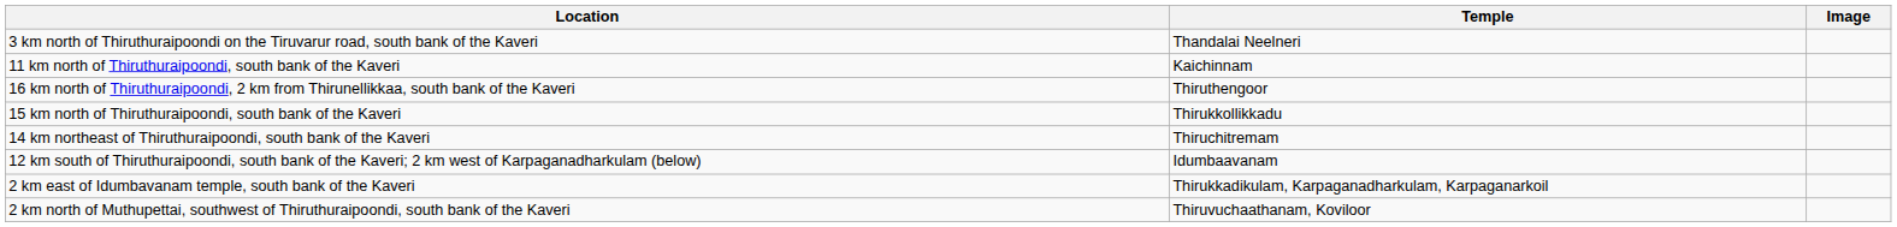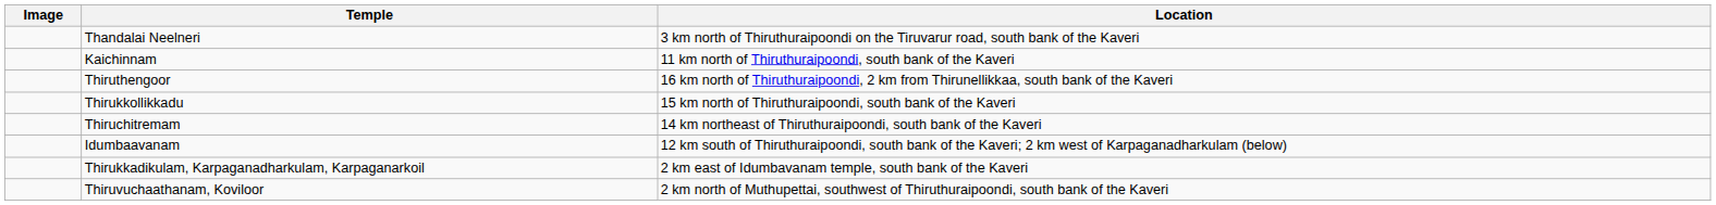 <table class="wikitable" border="1" width="100%">
 <tr>
+<th>Image</th>
+<th>Temple</th>
 <th>Location</th>
-<th>Temple</th>
-<th>Image</th>
 </tr>
 <tr>
+<td></td>
+<td>Thandalai Neelneri</td>
 <td>3 km north of Thiruthuraipoondi on the Tiruvarur road, south bank of the Kaveri</td>
-<td>Thandalai Neelneri</td>
-<td></td>
 </tr>
 <tr>
+<td> </td>
+<td>Kaichinnam</td>
 <td>11 km north of <a href='#'>Thiruthuraipoondi</a>, south bank of the Kaveri</td>
-<td>Kaichinnam</td>
-<td> </td>
 </tr>
 <tr>
+<td> </td>
+<td>Thiruthengoor</td>
 <td>16 km north of <a href='#'>Thiruthuraipoondi</a>, 2 km from Thirunellikkaa, south bank of the Kaveri</td>
-<td>Thiruthengoor</td>
-<td> </td>
 </tr>
 <tr>
+<td> </td>
+<td>Thirukkollikkadu</td>
 <td>15 km north of Thiruthuraipoondi, south bank of the Kaveri</td>
-<td>Thirukkollikkadu</td>
-<td> </td>
 </tr>
 <tr>
+<td></td>
+<td>Thiruchitremam</td>
 <td>14 km northeast of Thiruthuraipoondi, south bank of the Kaveri</td>
-<td>Thiruchitremam</td>
-<td></td>
 </tr>
 <tr>
+<td> </td>
+<td>Idumbaavanam</td>
 <td>12 km south of Thiruthuraipoondi, south bank of the Kaveri; 2 km west of Karpaganadharkulam (below)</td>
-<td>Idumbaavanam</td>
-<td> </td>
 </tr>
 <tr>
+<td></td>
+<td>Thirukkadikulam, Karpaganadharkulam, Karpaganarkoil</td>
 <td>2 km east of Idumbavanam temple, south bank of the Kaveri</td>
-<td>Thirukkadikulam, Karpaganadharkulam, Karpaganarkoil</td>
-<td></td>
 </tr>
 <tr>
+<td> </td>
+<td>Thiruvuchaathanam, Koviloor</td>
 <td>2 km north of Muthupettai, southwest of Thiruthuraipoondi, south bank of the Kaveri</td>
-<td>Thiruvuchaathanam, Koviloor</td>
-<td> </td>
 </tr>
 </table>
